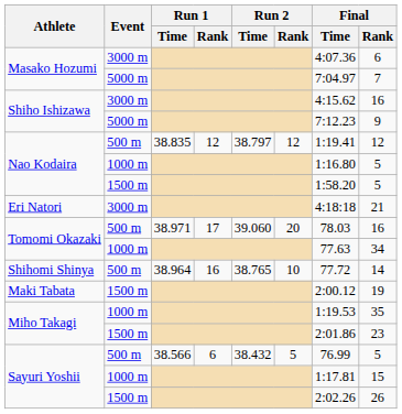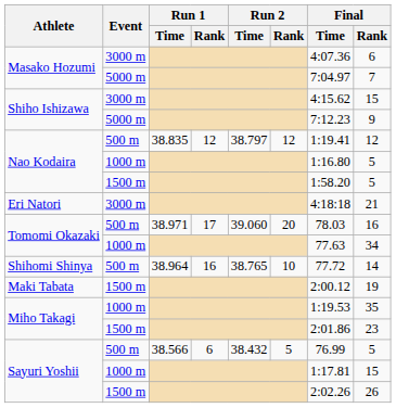 <table class="wikitable">
 <tr>
 <th rowspan="2">Athlete</th>
 <th rowspan="2">Event</th>
 <th colspan="2">Run 1</th>
 <th colspan="2">Run 2</th>
 <th colspan="2">Final</th>
 </tr>
 <tr>
 <th>Time</th>
 <th>Rank</th>
 <th>Time</th>
 <th>Rank</th>
 <th>Time</th>
 <th>Rank</th>
 </tr>
 <tr>
 <td rowspan=2><a href='#'>Masako Hozumi</a></td>
 <td><a href='#'>3000 m</a></td>
 <td align=center colspan=4 bgcolor=wheat></td>
 <td align=center>4:07.36</td>
 <td align=center>6</td>
 </tr>
 <tr>
 <td><a href='#'>5000 m</a></td>
 <td align=center colspan=4 bgcolor=wheat></td>
 <td align=center>7:04.97</td>
 <td align=center>7</td>
 </tr>
 <tr>
 <td rowspan=2><a href='#'>Shiho Ishizawa</a></td>
 <td><a href='#'>3000 m</a></td>
 <td align=center colspan=4 bgcolor=wheat></td>
 <td align=center>4:15.62</td>
-<td align=center>16</td>
+<td align=center>15</td>
 </tr>
 <tr>
 <td><a href='#'>5000 m</a></td>
 <td align=center colspan=4 bgcolor=wheat></td>
 <td align=center>7:12.23</td>
 <td align=center>9</td>
 </tr>
 <tr>
 <td rowspan=3><a href='#'>Nao Kodaira</a></td>
 <td><a href='#'>500 m</a></td>
 <td align=center>38.835</td>
 <td align=center>12</td>
 <td align=center>38.797</td>
 <td align=center>12</td>
 <td align=center>1:19.41</td>
 <td align=center>12</td>
 </tr>
 <tr>
 <td><a href='#'>1000 m</a></td>
 <td align=center colspan=4 bgcolor=wheat></td>
 <td align=center>1:16.80</td>
 <td align=center>5</td>
 </tr>
 <tr>
 <td><a href='#'>1500 m</a></td>
 <td align=center colspan=4 bgcolor=wheat></td>
 <td align=center>1:58.20</td>
 <td align=center>5</td>
 </tr>
 <tr>
 <td><a href='#'>Eri Natori</a></td>
 <td><a href='#'>3000 m</a></td>
 <td align=center colspan=4 bgcolor=wheat></td>
 <td align=center>4:18:18</td>
 <td align=center>21</td>
 </tr>
 <tr>
 <td rowspan=2><a href='#'>Tomomi Okazaki</a></td>
 <td><a href='#'>500 m</a></td>
 <td align=center>38.971</td>
 <td align=center>17</td>
 <td align=center>39.060</td>
 <td align=center>20</td>
 <td align=center>78.03</td>
 <td align=center>16</td>
 </tr>
 <tr>
 <td><a href='#'>1000 m</a></td>
 <td align=center colspan=4 bgcolor=wheat></td>
 <td align=center>77.63</td>
 <td align=center>34</td>
 </tr>
 <tr>
 <td><a href='#'>Shihomi Shinya</a></td>
 <td><a href='#'>500 m</a></td>
 <td align=center>38.964</td>
 <td align=center>16</td>
 <td align=center>38.765</td>
 <td align=center>10</td>
 <td align=center>77.72</td>
 <td align=center>14</td>
 </tr>
 <tr>
 <td><a href='#'>Maki Tabata</a></td>
 <td><a href='#'>1500 m</a></td>
 <td align=center colspan=4 bgcolor=wheat></td>
 <td align=center>2:00.12</td>
 <td align=center>19</td>
 </tr>
 <tr>
 <td rowspan=2><a href='#'>Miho Takagi</a></td>
 <td><a href='#'>1000 m</a></td>
 <td align=center colspan=4 bgcolor=wheat></td>
 <td align=center>1:19.53</td>
 <td align=center>35</td>
 </tr>
 <tr>
 <td><a href='#'>1500 m</a></td>
 <td align=center colspan=4 bgcolor=wheat></td>
 <td align=center>2:01.86</td>
 <td align=center>23</td>
 </tr>
 <tr>
 <td rowspan=3><a href='#'>Sayuri Yoshii</a></td>
 <td><a href='#'>500 m</a></td>
 <td align=center>38.566</td>
 <td align=center>6</td>
 <td align=center>38.432</td>
 <td align=center>5</td>
 <td align=center>76.99</td>
 <td align=center>5</td>
 </tr>
 <tr>
 <td><a href='#'>1000 m</a></td>
 <td align=center colspan=4 bgcolor=wheat></td>
 <td align=center>1:17.81</td>
 <td align=center>15</td>
 </tr>
 <tr>
 <td><a href='#'>1500 m</a></td>
 <td align=center colspan=4 bgcolor=wheat></td>
 <td align=center>2:02.26</td>
 <td align=center>26</td>
 </tr>
 </table>
